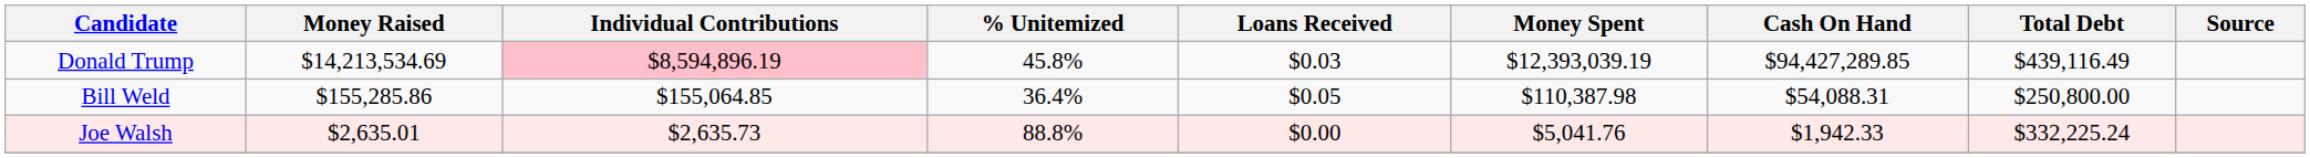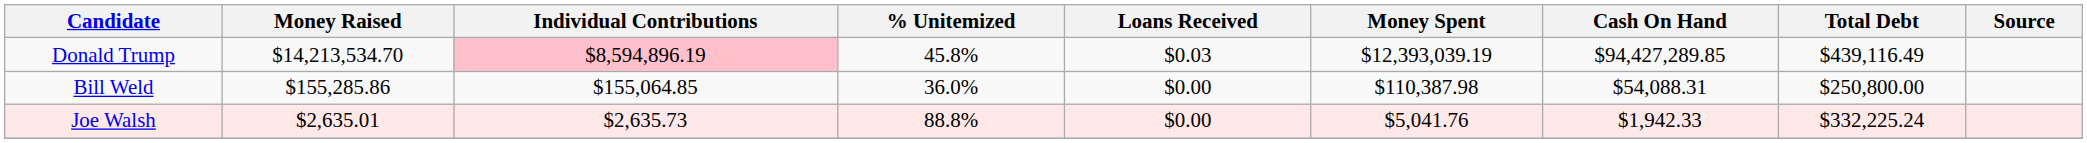 <table class="sortable wikitable" style="text-align:center; width:80%;">
 <tr>
 <th><a href='#'>Candidate</a></th>
 <th>Money Raised</th>
 <th>Individual Contributions</th>
 <th>% Unitemized</th>
 <th>Loans Received</th>
 <th>Money Spent</th>
 <th>Cash On Hand</th>
 <th>Total Debt</th>
 <th>Source</th>
 </tr>
 <tr>
 <td><a href='#'>Donald Trump</a></td>
-<td>$14,213,534.69</td>
+<td>$14,213,534.70</td>
 <td style="background: pink;">$8,594,896.19</td>
 <td>45.8%</td>
 <td>$0.03</td>
 <td>$12,393,039.19</td>
 <td>$94,427,289.85</td>
 <td>$439,116.49</td>
 <td></td>
 </tr>
 <tr>
 <td><a href='#'>Bill Weld</a></td>
 <td>$155,285.86</td>
 <td>$155,064.85</td>
-<td>36.4%</td>
-<td>$0.05</td>
+<td>36.0%</td>
+<td>$0.00</td>
 <td>$110,387.98</td>
 <td>$54,088.31</td>
 <td>$250,800.00</td>
 <td></td>
 </tr>
 <tr style="background:#ffe8e8;">
 <td><a href='#'>Joe Walsh</a></td>
 <td>$2,635.01</td>
 <td>$2,635.73</td>
 <td>88.8%</td>
 <td>$0.00</td>
 <td>$5,041.76</td>
 <td>$1,942.33</td>
 <td>$332,225.24</td>
 <td></td>
 </tr>
 <tr>
 </tr>
 </table>
